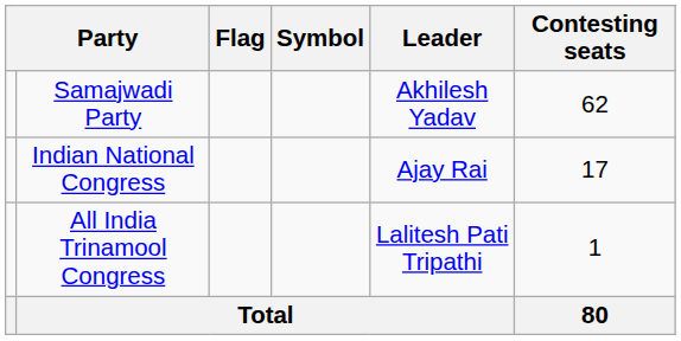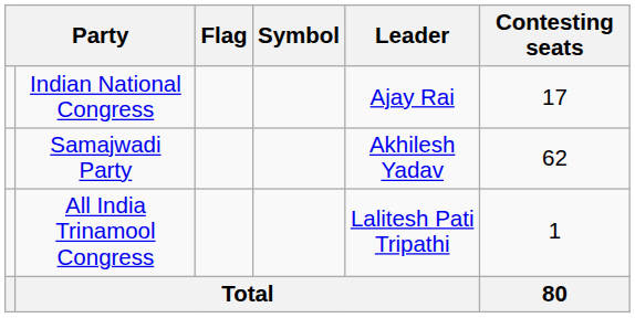 <table class="wikitable" width="50%" style="text-align:center">
 <tr>
 <th colspan="2">Party</th>
 <th>Flag</th>
 <th>Symbol</th>
 <th>Leader</th>
 <th>Contesting seats</th>
 </tr>
 <tr>
 <td></td>
+<td><a href='#'>Indian National Congress</a></td>
+<td></td>
+<td></td>
+<td><a href='#'>Ajay Rai</a></td>
+<td>17</td>
+</tr>
+<tr>
+<td></td>
 <td><a href='#'>Samajwadi Party</a></td>
 <td></td>
 <td></td>
 <td><a href='#'>Akhilesh Yadav</a></td>
 <td>62</td>
-</tr>
-<tr>
-<td></td>
-<td><a href='#'>Indian National Congress</a></td>
-<td></td>
-<td></td>
-<td><a href='#'>Ajay Rai</a></td>
-<td>17</td>
 </tr>
 <tr>
 <td></td>
 <td><a href='#'>All India Trinamool Congress</a></td>
 <td></td>
 <td></td>
 <td><a href='#'>Lalitesh Pati Tripathi</a></td>
 <td>1</td>
 </tr>
 <tr>
 <th></th>
 <th colspan="4">Total</th>
 <th>80</th>
 </tr>
 </table>
